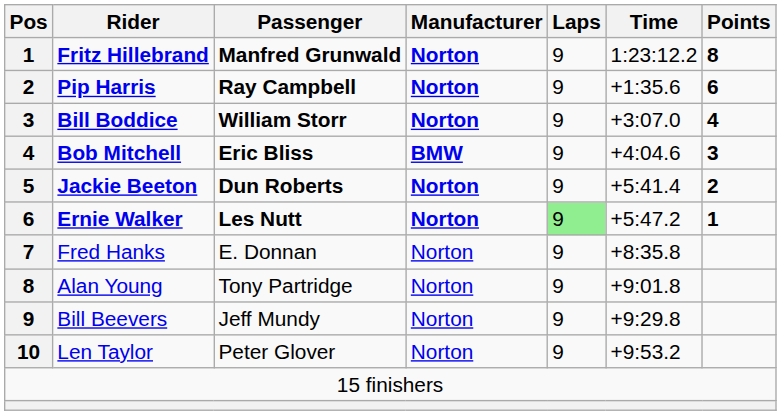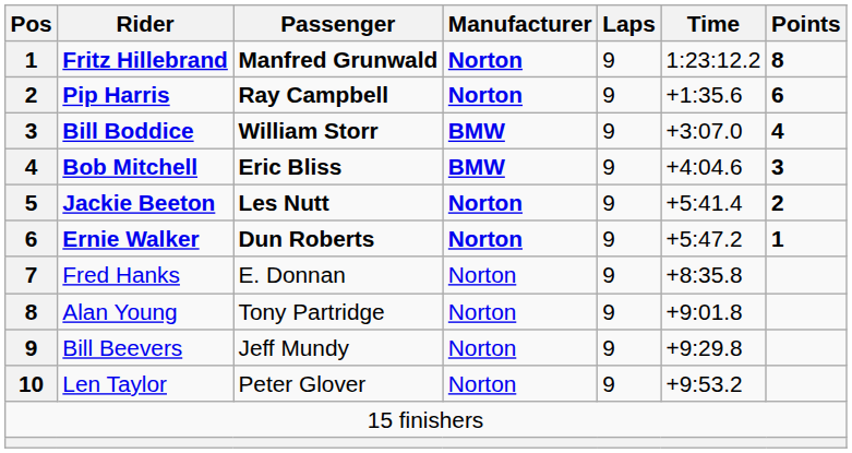 <table class="wikitable" style="font-size: 95%;">
 <tr>
 <th>Pos</th>
 <th>Rider</th>
 <th>Passenger</th>
 <th>Manufacturer</th>
 <th>Laps</th>
 <th>Time</th>
 <th>Points</th>
 </tr>
 <tr>
 <th>1</th>
 <td> <strong><a href='#'>Fritz Hillebrand</a></strong></td>
 <td> <strong>Manfred Grunwald</strong></td>
 <td><strong><a href='#'>Norton</a></strong></td>
 <td>9</td>
 <td>1:23:12.2</td>
 <td><strong>8</strong></td>
 </tr>
 <tr>
 <th>2</th>
 <td> <strong><a href='#'>Pip Harris</a></strong></td>
 <td> <strong>Ray Campbell</strong></td>
 <td><strong><a href='#'>Norton</a></strong></td>
 <td>9</td>
 <td>+1:35.6</td>
 <td><strong>6</strong></td>
 </tr>
 <tr>
 <th>3</th>
 <td> <strong><a href='#'>Bill Boddice</a></strong></td>
 <td> <strong>William Storr</strong></td>
-<td><strong><a href='#'>Norton</a></strong></td>
+<td><strong><a href='#'>BMW</a></strong></td>
 <td>9</td>
 <td>+3:07.0</td>
 <td><strong>4</strong></td>
 </tr>
 <tr>
 <th>4</th>
 <td> <strong><a href='#'>Bob Mitchell</a></strong></td>
 <td> <strong>Eric Bliss</strong></td>
 <td><strong><a href='#'>BMW</a></strong></td>
 <td>9</td>
 <td>+4:04.6</td>
 <td><strong>3</strong></td>
 </tr>
 <tr>
 <th>5</th>
 <td> <strong><a href='#'>Jackie Beeton</a></strong></td>
-<td> <strong>Dun Roberts</strong></td>
+<td> <strong>Les Nutt</strong></td>
 <td><strong><a href='#'>Norton</a></strong></td>
 <td>9</td>
 <td>+5:41.4</td>
 <td><strong>2</strong></td>
 </tr>
 <tr>
 <th>6</th>
 <td> <strong><a href='#'>Ernie Walker</a></strong></td>
-<td> <strong>Les Nutt</strong></td>
+<td> <strong>Dun Roberts</strong></td>
 <td><strong><a href='#'>Norton</a></strong></td>
-<td style="background: lightgreen;">9</td>
+<td>9</td>
 <td>+5:47.2</td>
 <td><strong>1</strong></td>
 </tr>
 <tr>
 <th>7</th>
 <td> <a href='#'>Fred Hanks</a></td>
 <td> E. Donnan</td>
 <td><a href='#'>Norton</a></td>
 <td>9</td>
 <td>+8:35.8</td>
 <td></td>
 </tr>
 <tr>
 <th>8</th>
 <td> <a href='#'>Alan Young</a></td>
 <td> Tony Partridge</td>
 <td><a href='#'>Norton</a></td>
 <td>9</td>
 <td>+9:01.8</td>
 <td></td>
 </tr>
 <tr>
 <th>9</th>
 <td> <a href='#'>Bill Beevers</a></td>
 <td> Jeff Mundy</td>
 <td><a href='#'>Norton</a></td>
 <td>9</td>
 <td>+9:29.8</td>
 <td></td>
 </tr>
 <tr>
 <th>10</th>
 <td> <a href='#'>Len Taylor</a></td>
 <td> Peter Glover</td>
 <td><a href='#'>Norton</a></td>
 <td>9</td>
 <td>+9:53.2</td>
 <td></td>
 </tr>
 <tr>
 <td colspan=7 align=center>15 finishers</td>
 </tr>
 <tr>
 <th colspan=7></th>
 </tr>
 </table>
